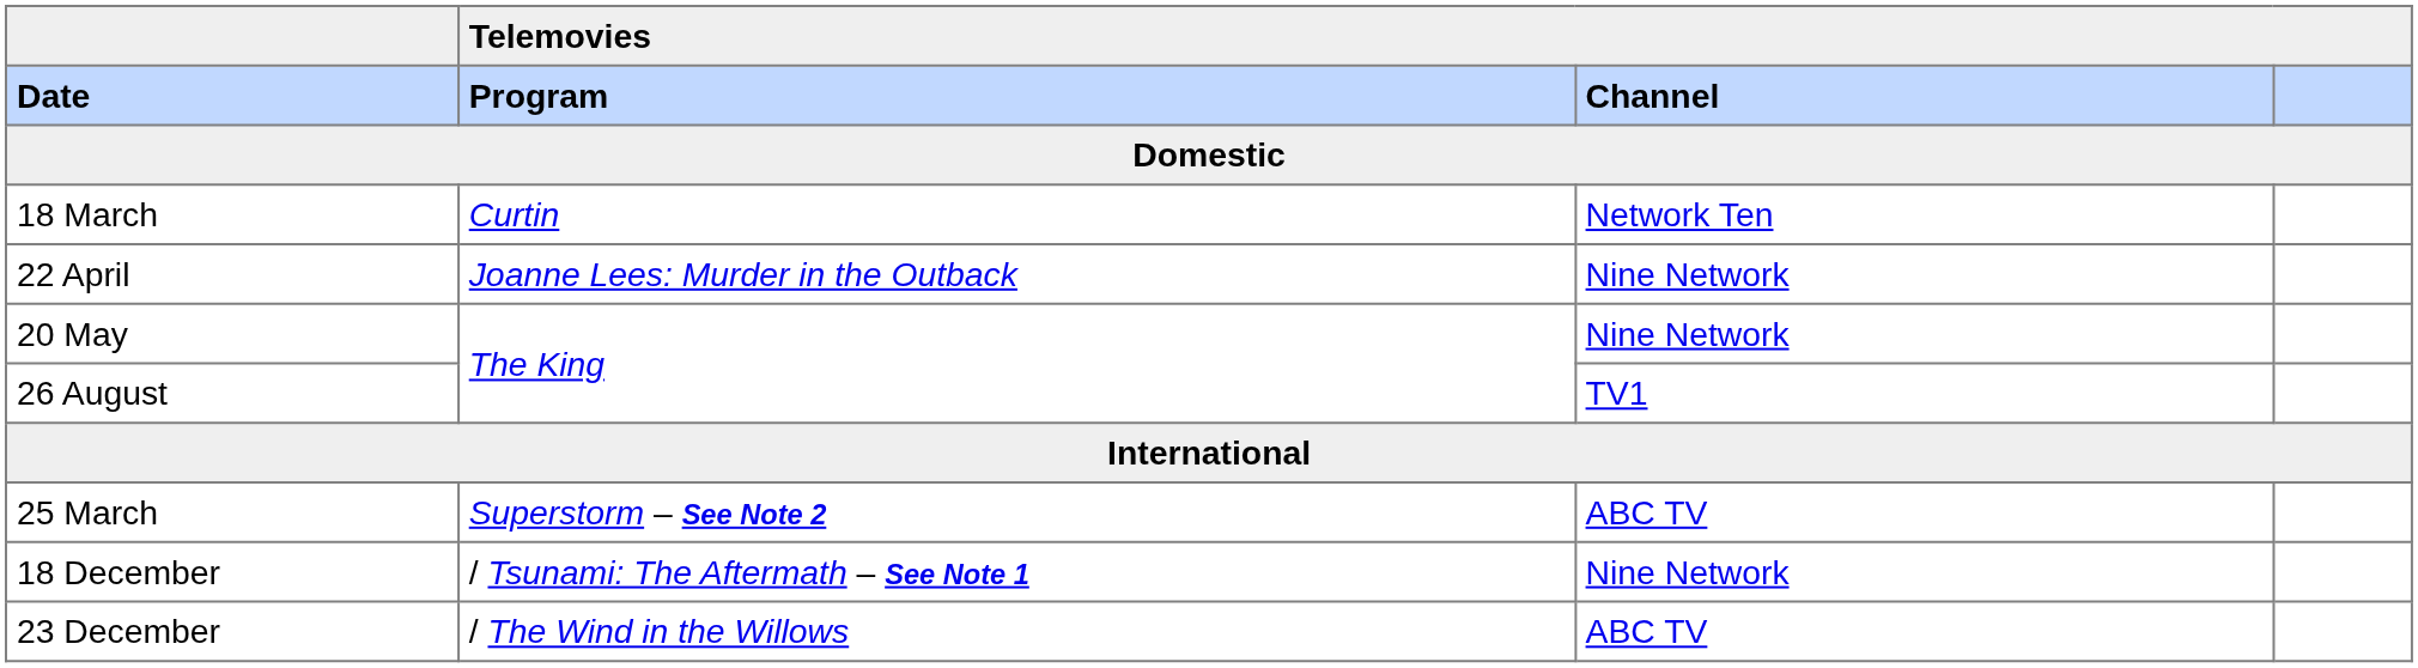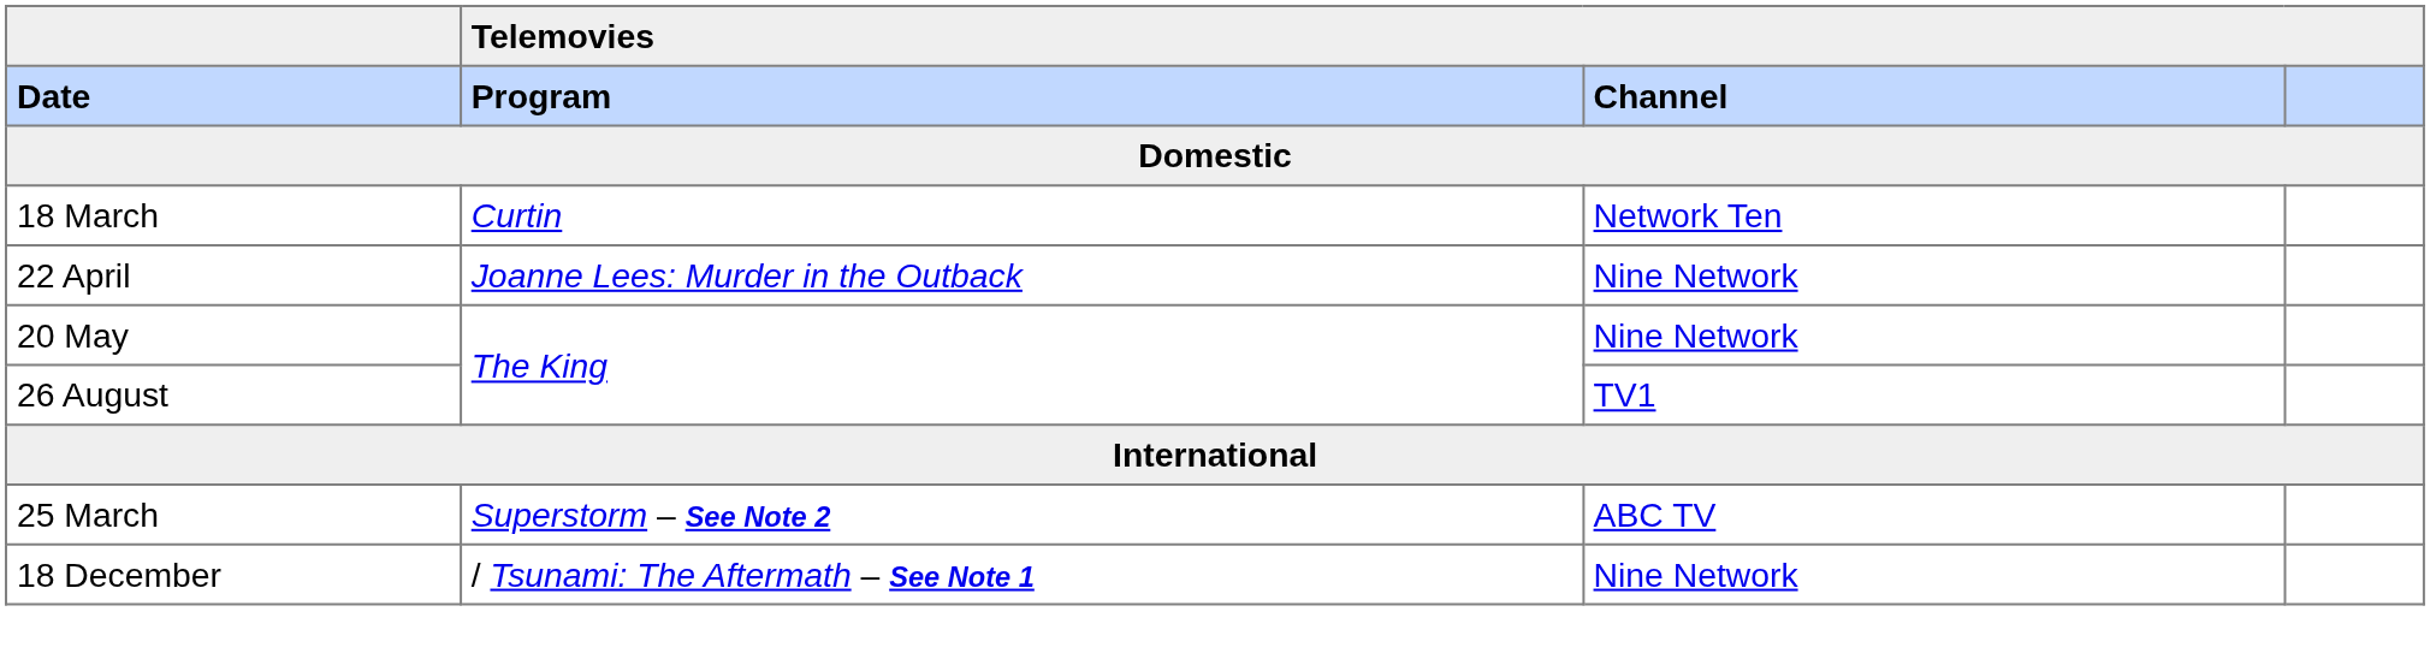 <table border="1" cellpadding="4" cellspacing="0" style="text-align:left; font-size:89%; border-collapse:collapse;" width=80%>
 <tr style="background-color:#efefef;">
 <td colspan=1></td>
 <td colspan=3><strong>Telemovies</strong></td>
 </tr>
 <tr style="background:#C1D8FF;">
 <th width=6%>Date</th>
 <th width=16%>Program</th>
 <th width=10%>Channel</th>
 <th width=2%></th>
 </tr>
 <tr style="background-color:#efefef;">
 <td colspan=4 style="text-align:center;"><strong>Domestic</strong></td>
 </tr>
 <tr>
 <td>18 March</td>
 <td><em><a href='#'>Curtin</a></em></td>
 <td><a href='#'>Network Ten</a></td>
 <td></td>
 </tr>
 <tr>
 <td>22 April</td>
 <td><em><a href='#'>Joanne Lees: Murder in the Outback</a></em></td>
 <td><a href='#'>Nine Network</a></td>
 <td></td>
 </tr>
 <tr>
 <td>20 May</td>
 <td rowspan=2><em><a href='#'>The King</a></em></td>
 <td><a href='#'>Nine Network</a></td>
 <td></td>
 </tr>
 <tr>
 <td>26 August</td>
 <td><a href='#'>TV1</a></td>
 <td></td>
 </tr>
 <tr style="background-color:#efefef;">
 <td colspan=4 style="text-align:center;"><strong>International</strong></td>
 </tr>
 <tr>
 <td>25 March</td>
 <td> <em><a href='#'>Superstorm</a></em> – <small><strong><em><a href='#'>See Note 2</a></em></strong></small></td>
 <td><a href='#'>ABC TV</a></td>
 <td></td>
 </tr>
 <tr>
 <td>18 December</td>
 <td> /  <em><a href='#'>Tsunami: The Aftermath</a></em> – <small><strong><em><a href='#'>See Note 1</a></em></strong></small></td>
 <td><a href='#'>Nine Network</a></td>
 <td></td>
 </tr>
-<tr>
-<td>23 December</td>
-<td> /  <em><a href='#'>The Wind in the Willows</a></em></td>
-<td><a href='#'>ABC TV</a></td>
-<td></td>
-</tr>
 </table>
